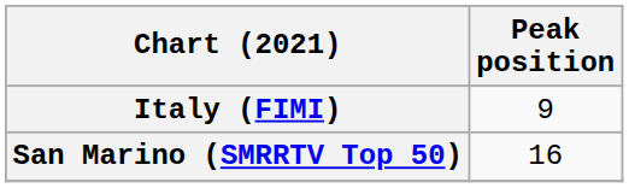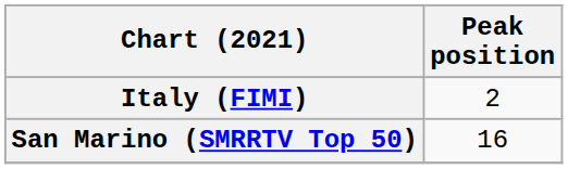 <table class="wikitable plainrowheaders sortable" style="text-align:center;">
 <tr>
 <th>Chart (2021)</th>
 <th>Peak<br>position</th>
 </tr>
 <tr>
 <th scope="row">Italy (<a href='#'>FIMI</a>)</th>
-<td>9</td>
+<td>2</td>
 </tr>
 <tr>
 <th scope="row">San Marino (<a href='#'>SMRRTV Top 50</a>)</th>
 <td>16</td>
 </tr>
 <tr>
 </tr>
 </table>
